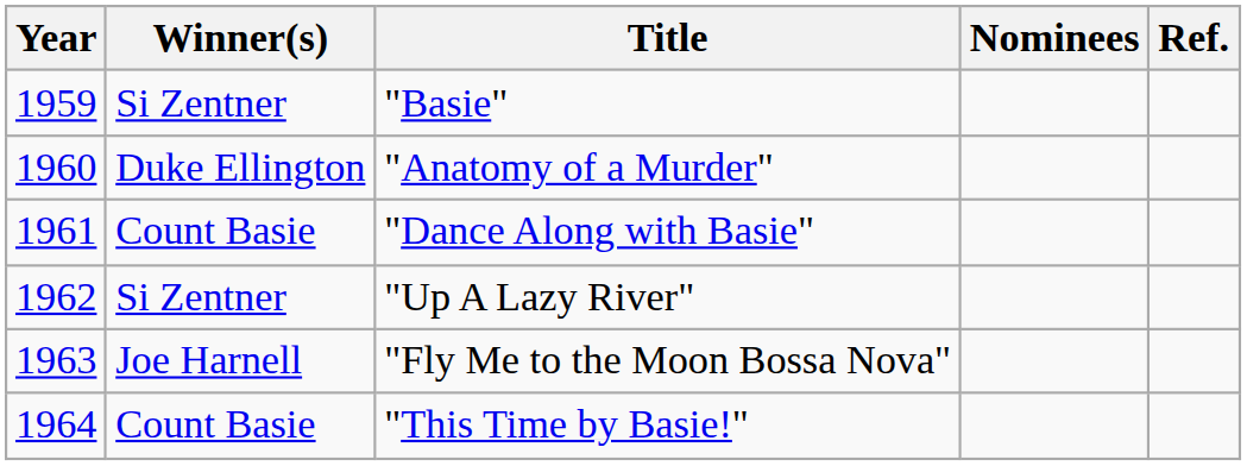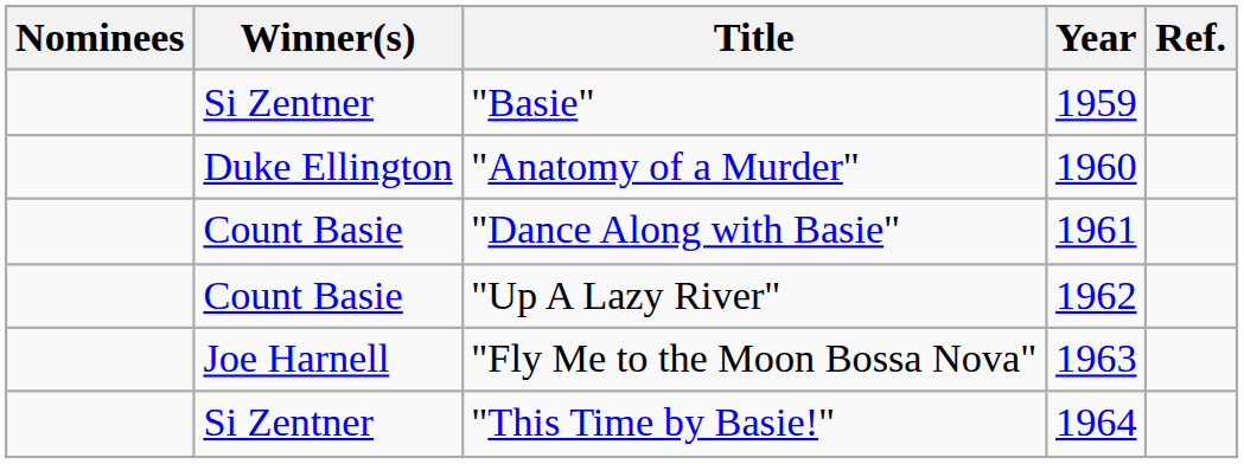 <table class="wikitable sortable">
 <tr>
-<th scope="col">Year</th>
+<th scope="col" class="unsortable">Nominees</th>
 <th scope="col">Winner(s)</th>
 <th scope="col">Title</th>
-<th scope="col" class="unsortable">Nominees</th>
+<th scope="col">Year</th>
 <th scope="col" class="unsortable">Ref.</th>
 </tr>
 <tr>
-<td align="center"><a href='#'>1959</a></td>
+<td></td>
 <td><a href='#'>Si Zentner</a></td>
 <td>"<a href='#'>Basie</a>"</td>
-<td></td>
+<td align="center"><a href='#'>1959</a></td>
 <td align="center"></td>
 </tr>
 <tr>
-<td align="center"><a href='#'>1960</a></td>
+<td></td>
 <td><a href='#'>Duke Ellington</a></td>
 <td>"<a href='#'>Anatomy of a Murder</a>"</td>
-<td></td>
+<td align="center"><a href='#'>1960</a></td>
 <td align="center"></td>
 </tr>
 <tr>
-<td align="center"><a href='#'>1961</a></td>
+<td></td>
 <td><a href='#'>Count Basie</a></td>
 <td>"<a href='#'>Dance Along with Basie</a>"</td>
-<td></td>
+<td align="center"><a href='#'>1961</a></td>
 <td align="center"></td>
 </tr>
 <tr>
+<td></td>
+<td><a href='#'>Count Basie</a></td>
+<td>"Up A Lazy River"</td>
 <td align="center"><a href='#'>1962</a></td>
-<td><a href='#'>Si Zentner</a></td>
-<td>"Up A Lazy River"</td>
-<td></td>
 <td align="center"></td>
 </tr>
 <tr>
-<td align="center"><a href='#'>1963</a></td>
+<td></td>
 <td><a href='#'>Joe Harnell</a></td>
 <td>"Fly Me to the Moon Bossa Nova"</td>
-<td></td>
+<td align="center"><a href='#'>1963</a></td>
 <td align="center"></td>
 </tr>
 <tr>
+<td></td>
+<td><a href='#'>Si Zentner</a></td>
+<td>"<a href='#'>This Time by Basie!</a>"</td>
 <td align="center"><a href='#'>1964</a></td>
-<td><a href='#'>Count Basie</a></td>
-<td>"<a href='#'>This Time by Basie!</a>"</td>
-<td></td>
 <td align="center"></td>
 </tr>
 </table>
